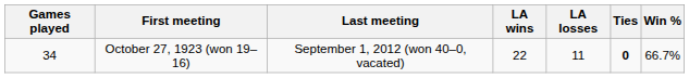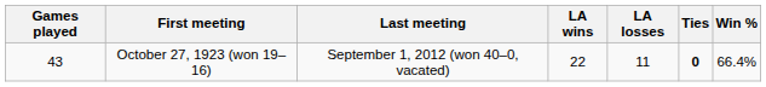 <table class="wikitable">
 <tr>
 <th>Games played</th>
 <th>First meeting</th>
 <th>Last meeting</th>
 <th>LA  wins</th>
 <th>LA  losses</th>
 <th>Ties</th>
 <th>Win %</th>
 </tr>
 <tr style="text-align:center;">
-<td>34</td>
+<td>43</td>
 <td>October 27, 1923 (won 19–16)</td>
 <td>September 1, 2012 (won 40–0, vacated)</td>
 <td>22</td>
 <td>11</td>
 <td><strong>0</strong></td>
-<td>66.7%</td>
+<td>66.4%</td>
 </tr>
 </table>
